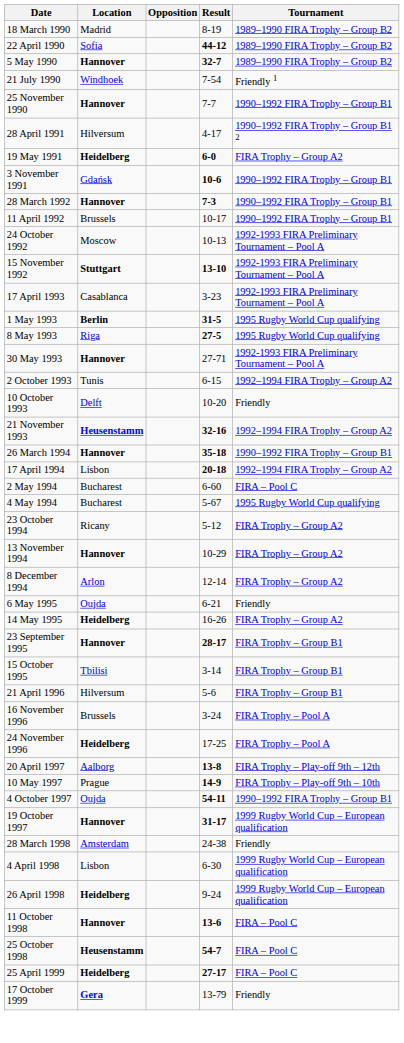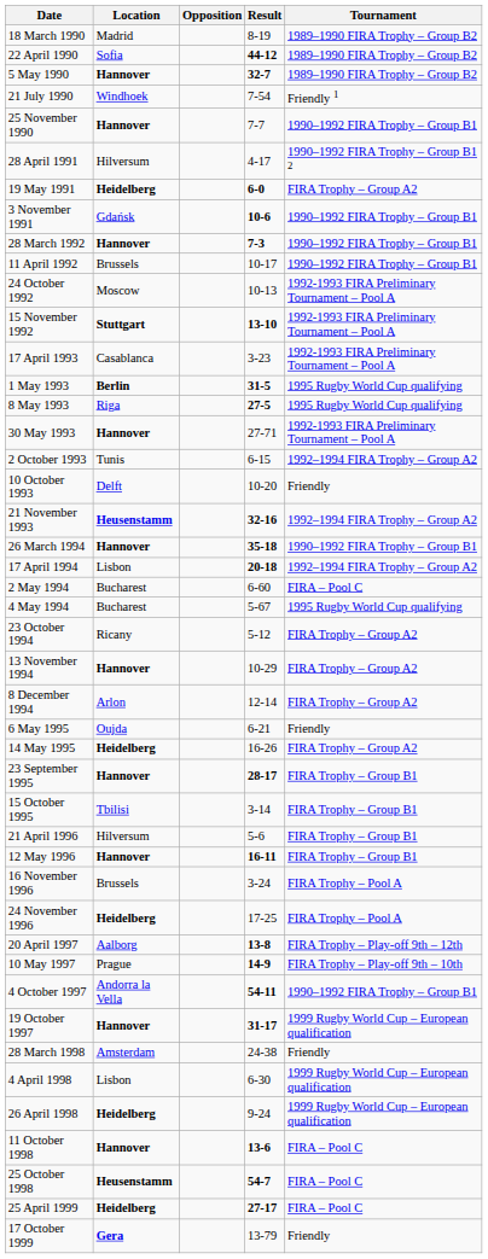 <table class="wikitable">
 <tr style="text-align:left;">
 <th>Date</th>
 <th>Location</th>
 <th>Opposition</th>
 <th>Result</th>
 <th>Tournament</th>
 </tr>
 <tr>
 <td>18 March 1990</td>
 <td>Madrid</td>
 <td></td>
 <td>8-19</td>
 <td><a href='#'>1989–1990 FIRA Trophy – Group B2</a></td>
 </tr>
 <tr>
 <td>22 April 1990</td>
 <td><a href='#'>Sofia</a></td>
 <td></td>
 <td><strong>44-12</strong></td>
 <td><a href='#'>1989–1990 FIRA Trophy – Group B2</a></td>
 </tr>
 <tr>
 <td>5 May 1990</td>
 <td><strong>Hannover</strong></td>
 <td></td>
 <td><strong>32-7</strong></td>
 <td><a href='#'>1989–1990 FIRA Trophy – Group B2</a></td>
 </tr>
 <tr>
 <td>21 July 1990</td>
 <td><a href='#'>Windhoek</a></td>
 <td></td>
 <td>7-54</td>
 <td>Friendly <sup>1</sup></td>
 </tr>
 <tr>
 <td>25 November 1990</td>
 <td><strong>Hannover</strong></td>
 <td></td>
 <td>7-7</td>
 <td><a href='#'>1990–1992 FIRA Trophy – Group B1</a></td>
 </tr>
 <tr>
 <td>28 April 1991</td>
 <td>Hilversum</td>
 <td></td>
 <td>4-17</td>
 <td><a href='#'>1990–1992 FIRA Trophy – Group B1</a> <sup>2</sup></td>
 </tr>
 <tr>
 <td>19 May 1991</td>
 <td><strong>Heidelberg</strong></td>
 <td></td>
 <td><strong>6-0</strong></td>
 <td><a href='#'>FIRA Trophy – Group A2</a></td>
 </tr>
 <tr>
 <td>3 November 1991</td>
 <td><a href='#'>Gdańsk</a></td>
 <td></td>
 <td><strong>10-6</strong></td>
 <td><a href='#'>1990–1992 FIRA Trophy – Group B1</a></td>
 </tr>
 <tr>
 <td>28 March 1992</td>
 <td><strong>Hannover</strong></td>
 <td></td>
 <td><strong>7-3</strong></td>
 <td><a href='#'>1990–1992 FIRA Trophy – Group B1</a></td>
 </tr>
 <tr>
 <td>11 April 1992</td>
 <td>Brussels</td>
 <td></td>
 <td>10-17</td>
 <td><a href='#'>1990–1992 FIRA Trophy – Group B1</a></td>
 </tr>
 <tr>
 <td>24 October 1992</td>
 <td>Moscow</td>
 <td></td>
 <td>10-13</td>
 <td><a href='#'>1992-1993 FIRA Preliminary Tournament – Pool A</a></td>
 </tr>
 <tr>
 <td>15 November 1992</td>
 <td><strong>Stuttgart</strong></td>
 <td></td>
 <td><strong>13-10</strong></td>
 <td><a href='#'>1992-1993 FIRA Preliminary Tournament – Pool A</a></td>
 </tr>
 <tr>
 <td>17 April 1993</td>
 <td>Casablanca</td>
 <td></td>
 <td>3-23</td>
 <td><a href='#'>1992-1993 FIRA Preliminary Tournament – Pool A</a></td>
 </tr>
 <tr>
 <td>1 May 1993</td>
 <td><strong>Berlin</strong></td>
 <td></td>
 <td><strong>31-5</strong></td>
 <td><a href='#'>1995 Rugby World Cup qualifying</a></td>
 </tr>
 <tr>
 <td>8 May 1993</td>
 <td><a href='#'>Riga</a></td>
 <td></td>
 <td><strong>27-5</strong></td>
 <td><a href='#'>1995 Rugby World Cup qualifying</a></td>
 </tr>
 <tr>
 <td>30 May 1993</td>
 <td><strong>Hannover</strong></td>
 <td></td>
 <td>27-71</td>
 <td><a href='#'>1992-1993 FIRA Preliminary Tournament – Pool A</a></td>
 </tr>
 <tr>
 <td>2 October 1993</td>
 <td>Tunis</td>
 <td></td>
 <td>6-15</td>
 <td><a href='#'>1992–1994 FIRA Trophy – Group A2</a></td>
 </tr>
 <tr>
 <td>10 October 1993</td>
 <td><a href='#'>Delft</a></td>
 <td></td>
 <td>10-20</td>
 <td>Friendly</td>
 </tr>
 <tr>
 <td>21 November 1993</td>
 <td><strong><a href='#'>Heusenstamm</a></strong></td>
 <td></td>
 <td><strong>32-16</strong></td>
 <td><a href='#'>1992–1994 FIRA Trophy – Group A2</a></td>
 </tr>
 <tr>
 <td>26 March 1994</td>
 <td><strong>Hannover</strong></td>
 <td></td>
 <td><strong>35-18</strong></td>
 <td><a href='#'>1990–1992 FIRA Trophy – Group B1</a></td>
 </tr>
 <tr>
 <td>17 April 1994</td>
 <td>Lisbon</td>
 <td></td>
 <td><strong>20-18</strong></td>
 <td><a href='#'>1992–1994 FIRA Trophy – Group A2</a></td>
 </tr>
 <tr>
 <td>2 May 1994</td>
 <td>Bucharest</td>
 <td></td>
 <td>6-60</td>
 <td><a href='#'>FIRA – Pool C</a></td>
 </tr>
 <tr>
 <td>4 May 1994</td>
 <td>Bucharest</td>
 <td></td>
 <td>5-67</td>
 <td><a href='#'>1995 Rugby World Cup qualifying</a></td>
 </tr>
 <tr>
 <td>23 October 1994</td>
 <td>Ricany</td>
 <td></td>
 <td>5-12</td>
 <td><a href='#'>FIRA Trophy – Group A2</a></td>
 </tr>
 <tr>
 <td>13 November 1994</td>
 <td><strong>Hannover</strong></td>
 <td></td>
 <td>10-29</td>
 <td><a href='#'>FIRA Trophy – Group A2</a></td>
 </tr>
 <tr>
 <td>8 December 1994</td>
 <td><a href='#'>Arlon</a></td>
 <td></td>
 <td>12-14</td>
 <td><a href='#'>FIRA Trophy – Group A2</a></td>
 </tr>
 <tr>
 <td>6 May 1995</td>
 <td><a href='#'>Oujda</a></td>
 <td></td>
 <td>6-21</td>
 <td>Friendly</td>
 </tr>
 <tr>
 <td>14 May 1995</td>
 <td><strong>Heidelberg</strong></td>
 <td></td>
 <td>16-26</td>
 <td><a href='#'>FIRA Trophy – Group A2</a></td>
 </tr>
 <tr>
 <td>23 September 1995</td>
 <td><strong>Hannover</strong></td>
 <td></td>
 <td><strong>28-17</strong></td>
 <td><a href='#'>FIRA Trophy – Group B1</a></td>
 </tr>
 <tr>
 <td>15 October 1995</td>
 <td><a href='#'>Tbilisi</a></td>
 <td></td>
 <td>3-14</td>
 <td><a href='#'>FIRA Trophy – Group B1</a></td>
 </tr>
 <tr>
 <td>21 April 1996</td>
 <td>Hilversum</td>
 <td></td>
 <td>5-6</td>
 <td><a href='#'>FIRA Trophy – Group B1</a></td>
 </tr>
 <tr>
+<td>12 May 1996</td>
+<td><strong>Hannover</strong></td>
+<td></td>
+<td><strong>16-11</strong></td>
+<td><a href='#'>FIRA Trophy – Group B1</a></td>
+</tr>
+<tr>
 <td>16 November 1996</td>
 <td>Brussels</td>
 <td></td>
 <td>3-24</td>
 <td><a href='#'>FIRA Trophy – Pool A</a></td>
 </tr>
 <tr>
 <td>24 November 1996</td>
 <td><strong>Heidelberg</strong></td>
 <td></td>
 <td>17-25</td>
 <td><a href='#'>FIRA Trophy – Pool A</a></td>
 </tr>
 <tr>
 <td>20 April 1997</td>
 <td><a href='#'>Aalborg</a></td>
 <td></td>
 <td><strong>13-8</strong></td>
 <td><a href='#'>FIRA Trophy – Play-off 9th – 12th</a></td>
 </tr>
 <tr>
 <td>10 May 1997</td>
 <td>Prague</td>
 <td></td>
 <td><strong>14-9</strong></td>
 <td><a href='#'>FIRA Trophy – Play-off 9th – 10th</a></td>
 </tr>
 <tr>
 <td>4 October 1997</td>
-<td><a href='#'>Oujda</a></td>
+<td><a href='#'>Andorra la Vella</a></td>
 <td></td>
 <td><strong>54-11</strong></td>
 <td><a href='#'>1990–1992 FIRA Trophy – Group B1</a></td>
 </tr>
 <tr>
 <td>19 October 1997</td>
 <td><strong>Hannover</strong></td>
 <td></td>
 <td><strong>31-17</strong></td>
 <td><a href='#'>1999 Rugby World Cup – European qualification</a></td>
 </tr>
 <tr>
 <td>28 March 1998</td>
 <td><a href='#'>Amsterdam</a></td>
 <td></td>
 <td>24-38</td>
 <td>Friendly</td>
 </tr>
 <tr>
 <td>4 April 1998</td>
 <td>Lisbon</td>
 <td></td>
 <td>6-30</td>
 <td><a href='#'>1999 Rugby World Cup – European qualification</a></td>
 </tr>
 <tr>
 <td>26 April 1998</td>
 <td><strong>Heidelberg</strong></td>
 <td></td>
 <td>9-24</td>
 <td><a href='#'>1999 Rugby World Cup – European qualification</a></td>
 </tr>
 <tr>
 <td>11 October 1998</td>
 <td><strong>Hannover</strong></td>
 <td></td>
 <td><strong>13-6</strong></td>
 <td><a href='#'>FIRA – Pool C</a></td>
 </tr>
 <tr>
 <td>25 October 1998</td>
 <td><strong>Heusenstamm</strong></td>
 <td></td>
 <td><strong>54-7</strong></td>
 <td><a href='#'>FIRA – Pool C</a></td>
 </tr>
 <tr>
 <td>25 April 1999</td>
 <td><strong>Heidelberg</strong></td>
 <td></td>
 <td><strong>27-17</strong></td>
 <td><a href='#'>FIRA – Pool C</a></td>
 </tr>
 <tr>
 <td>17 October 1999</td>
 <td><strong><a href='#'>Gera</a></strong></td>
 <td></td>
 <td>13-79</td>
 <td>Friendly</td>
 </tr>
 </table>
